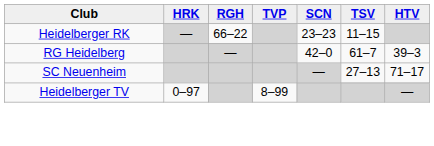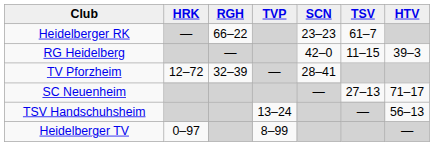 <table class="wikitable" style="text-align: center;">
 <tr>
 <th style="background:#efefef; width:200px;">Club</th>
 <th style="background:#efefef; width:50px;"><a href='#'>HRK</a></th>
 <th style="background:#efefef; width:50px;"><a href='#'>RGH</a></th>
 <th style="background:#efefef; width:50px;"><a href='#'>TVP</a></th>
 <th style="background:#efefef; width:50px;"><a href='#'>SCN</a></th>
 <th style="background:#efefef; width:50px;"><a href='#'>TSV</a></th>
 <th style="background:#efefef; width:50px;"><a href='#'>HTV</a></th>
 </tr>
 <tr align=center>
 <td><a href='#'>Heidelberger RK</a></td>
 <td bgcolor=#D3D3D3>—</td>
 <td>66–22</td>
 <td bgcolor=#D3D3D3></td>
 <td>23–23</td>
-<td>11–15</td>
+<td>61–7</td>
 <td bgcolor=#D3D3D3></td>
 </tr>
 <tr align=center>
 <td><a href='#'>RG Heidelberg</a></td>
 <td bgcolor=#D3D3D3></td>
 <td bgcolor=#D3D3D3>—</td>
 <td bgcolor=#D3D3D3></td>
 <td>42–0</td>
-<td>61–7</td>
+<td>11–15</td>
 <td>39–3</td>
+</tr>
+<tr align=center>
+<td><a href='#'>TV Pforzheim</a></td>
+<td>12–72</td>
+<td>32–39</td>
+<td bgcolor=#D3D3D3>—</td>
+<td>28–41</td>
+<td bgcolor=#D3D3D3></td>
+<td bgcolor=#D3D3D3></td>
 </tr>
 <tr align=center>
 <td><a href='#'>SC Neuenheim</a></td>
 <td bgcolor=#D3D3D3></td>
 <td bgcolor=#D3D3D3></td>
 <td bgcolor=#D3D3D3></td>
 <td bgcolor=#D3D3D3>—</td>
 <td>27–13</td>
 <td>71–17</td>
 </tr>
 <tr align=center>
+<td><a href='#'>TSV Handschuhsheim</a></td>
+<td bgcolor=#D3D3D3></td>
+<td bgcolor=#D3D3D3></td>
+<td>13–24</td>
+<td bgcolor=#D3D3D3></td>
+<td bgcolor=#D3D3D3>—</td>
+<td>56–13</td>
+</tr>
+<tr align=center>
 <td><a href='#'>Heidelberger TV</a></td>
 <td>0–97</td>
 <td bgcolor=#D3D3D3></td>
 <td>8–99</td>
 <td bgcolor=#D3D3D3></td>
 <td bgcolor=#D3D3D3></td>
 <td bgcolor=#D3D3D3>—</td>
 </tr>
 </table>
